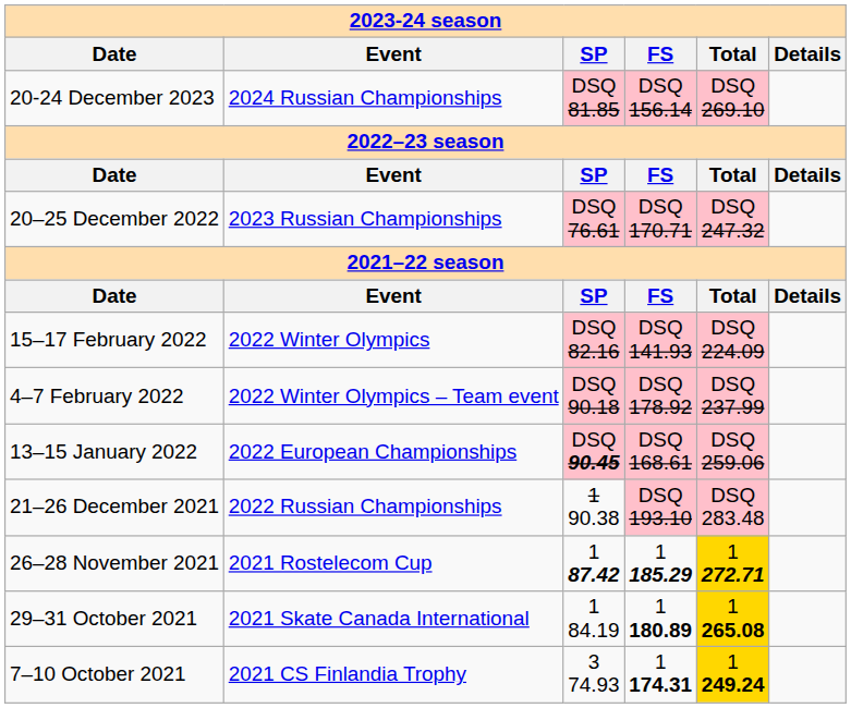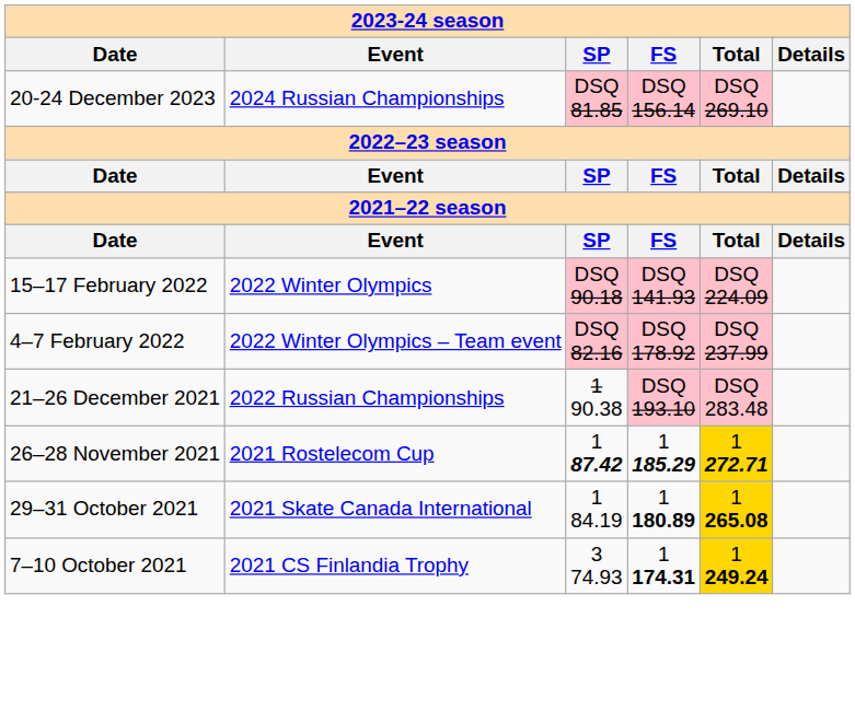 <table class="wikitable">
 <tr>
 <td style="background:#ffdead; text-align:center" colspan=6><a href='#'><strong>2023-24 season</strong></a></td>
 </tr>
 <tr>
 <th>Date</th>
 <th>Event</th>
 <th><a href='#'>SP</a></th>
 <th><a href='#'>FS</a></th>
 <th>Total</th>
 <th>Details</th>
 </tr>
 <tr>
 <td>20-24 December 2023</td>
 <td><a href='#'> 2024 Russian Championships</a> <br></td>
 <td style="text-align:center; background:pink">DSQ <br> <s> 81.85</s></td>
 <td style="text-align:center; background:pink">DSQ <br> <s> 156.14</s></td>
 <td style="text-align:center; background:pink">DSQ <br> <s>269.10</s></td>
 <td style="text-align:center"></td>
 </tr>
 <tr>
 <td style="background:#ffdead; text-align:center" colspan=6><a href='#'><strong>2022–23 season</strong></a></td>
 </tr>
 <tr>
 <th>Date</th>
 <th>Event</th>
 <th><a href='#'>SP</a></th>
 <th><a href='#'>FS</a></th>
 <th>Total</th>
 <th>Details</th>
 </tr>
 <tr>
-<td>20–25 December 2022</td>
-<td><a href='#'> 2023 Russian Championships</a> <br></td>
-<td style="text-align:center; background:pink">DSQ <br> <s> 76.61</s></td>
-<td style="text-align:center; background:pink">DSQ <br> <s> 170.71</s></td>
-<td style="text-align:center; background:pink">DSQ <br> <s> 247.32</s></td>
-<td style="text-align:center"></td>
-</tr>
-<tr>
 <td style="background:#ffdead; text-align:center" colspan=6><a href='#'><strong>2021–22 season</strong></a></td>
 </tr>
 <tr>
 <th>Date</th>
 <th>Event</th>
 <th><a href='#'>SP</a></th>
 <th><a href='#'>FS</a></th>
 <th>Total</th>
 <th>Details</th>
 </tr>
 <tr>
 <td>15–17 February 2022</td>
 <td><a href='#'>2022 Winter Olympics</a></td>
-<td style="text-align:center; background:pink">DSQ <br> <s>82.16</s></td>
+<td style="text-align:center; background:pink">DSQ <br> <s>90.18</s></td>
 <td style="text-align:center; background:pink">DSQ <br> <s>141.93</s></td>
 <td style="text-align:center; background:pink">DSQ <br> <s>224.09</s></td>
 <td style="text-align:center"></td>
 </tr>
 <tr>
 <td>4–7 February 2022</td>
 <td><a href='#'>2022 Winter Olympics – Team event</a></td>
-<td style="text-align:center; background:pink">DSQ <br> <s>90.18</s></td>
+<td style="text-align:center; background:pink">DSQ <br> <s>82.16</s></td>
 <td style="text-align:center; background:pink">DSQ <br> <s>178.92</s></td>
 <td style="text-align:center; background:pink">DSQ <br> <s> 237.99</s></td>
-<td style="text-align:center"></td>
-</tr>
-<tr>
-<td>13–15 January 2022</td>
-<td><a href='#'>2022 European Championships</a></td>
-<td style="text-align:center; background:pink">DSQ <br> <s><strong><em>90.45</em></strong></s></td>
-<td style="text-align:center; background:pink">DSQ <br> <s>168.61</s></td>
-<td style="text-align:center; background:pink">DSQ <br> <s>259.06</s></td>
 <td style="text-align:center"></td>
 </tr>
 <tr>
 <td>21–26 December 2021</td>
 <td><a href='#'>2022 Russian Championships</a></td>
 <td style="text-align:center"><s>1</s><br> 90.38</td>
 <td style="text-align:center; background:pink">DSQ <br> <s>193.10</s></td>
 <td style="text-align:center; background:pink">DSQ <br> 283.48</td>
 <td style="text-align:center"></td>
 </tr>
 <tr>
 <td>26–28 November 2021</td>
 <td><a href='#'>2021 Rostelecom Cup</a></td>
 <td style="text-align:center">1 <br> <strong><em>87.42</em></strong></td>
 <td style="text-align:center">1 <br>  <strong><em> 185.29 </em></strong></td>
 <td style="text-align:center; background:gold">1 <br> <strong><em> 272.71 </em></strong></td>
 <td style="text-align:center"></td>
 </tr>
 <tr>
 <td>29–31 October 2021</td>
 <td><a href='#'>2021 Skate Canada International</a></td>
 <td style="text-align:center">1 <br> 84.19</td>
 <td style="text-align:center">1 <br> <strong>180.89</strong></td>
 <td style="text-align:center; background:gold">1 <br> <strong>265.08</strong></td>
 <td style="text-align:center"></td>
 </tr>
 <tr>
 <td>7–10 October 2021</td>
 <td><a href='#'>2021 CS Finlandia Trophy</a></td>
 <td style="text-align:center">3 <br>  74.93</td>
 <td style="text-align:center">1 <br> <strong> 174.31 </strong></td>
 <td style="text-align:center; background:gold">1<br> <strong>249.24</strong></td>
 <td style="text-align:center"></td>
 </tr>
 </table>
